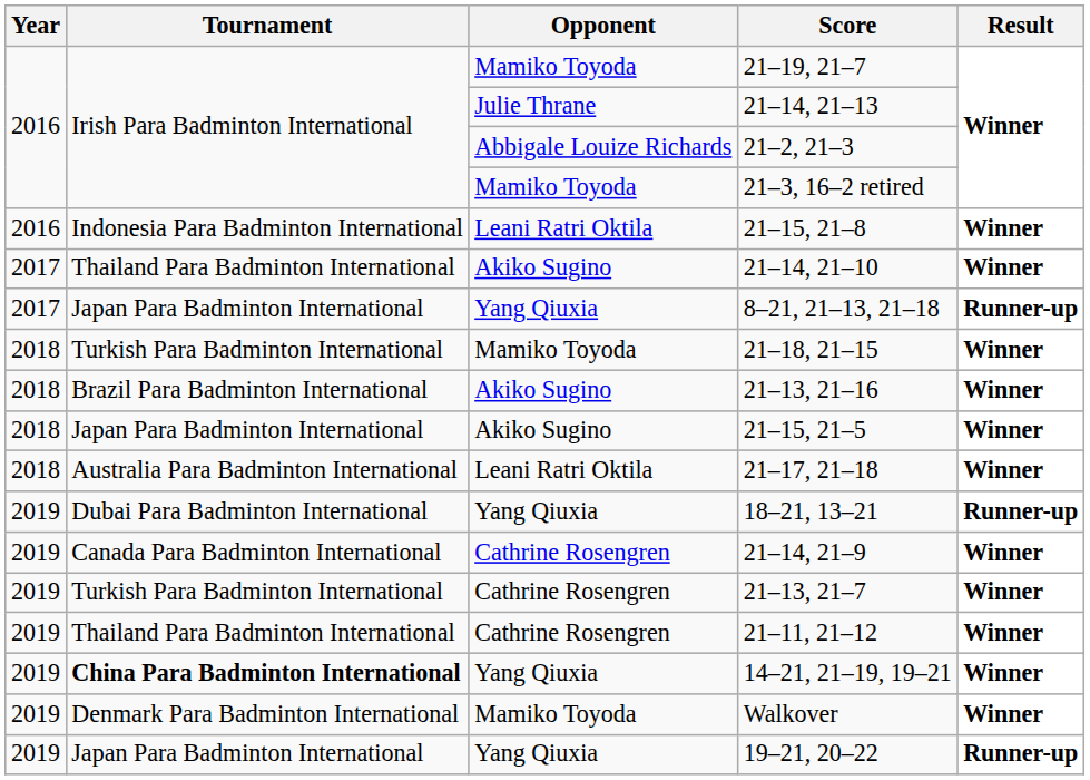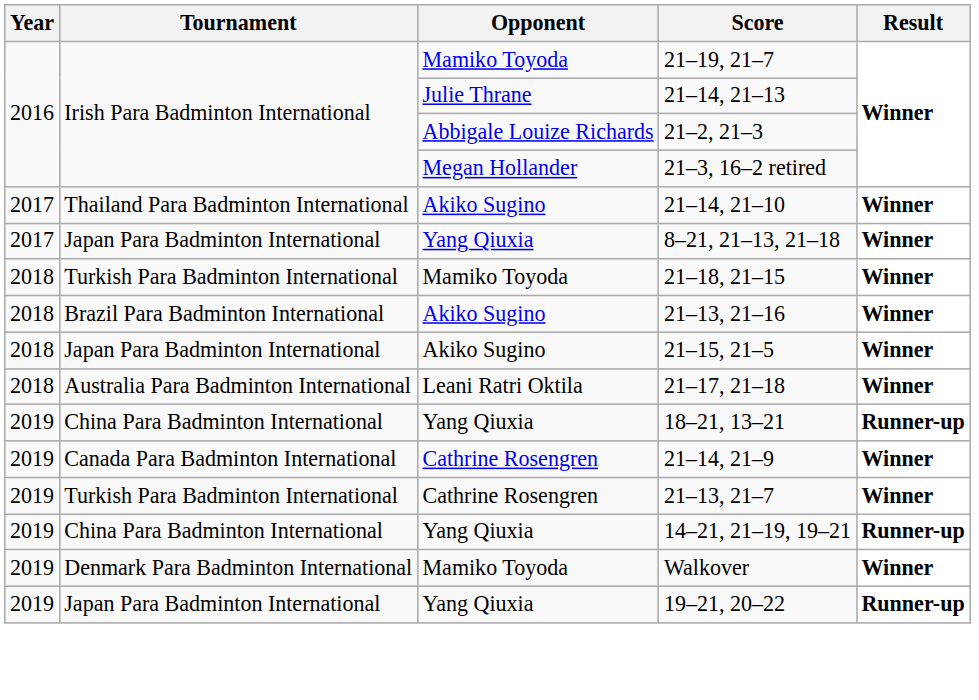 <table class="sortable wikitable" style="font-size: 90%;">
 <tr>
 <th>Year</th>
 <th>Tournament</th>
 <th>Opponent</th>
 <th>Score</th>
 <th>Result</th>
 </tr>
 <tr>
 <td rowspan="4" align="center">2016</td>
 <td rowspan="4" align="left">Irish Para Badminton International</td>
 <td align="left"> <a href='#'>Mamiko Toyoda</a></td>
 <td align="left">21–19, 21–7</td>
 <td rowspan="4" style="text-align:left; background:white"> <strong>Winner</strong></td>
 </tr>
 <tr>
 <td align="left"> <a href='#'>Julie Thrane</a></td>
 <td align="left">21–14, 21–13</td>
 </tr>
 <tr>
 <td align="left"> <a href='#'>Abbigale Louize Richards</a></td>
 <td align="left">21–2, 21–3</td>
 </tr>
 <tr>
-<td align="left"> <a href='#'>Mamiko Toyoda</a></td>
+<td align="left"> <a href='#'>Megan Hollander</a></td>
 <td align="left">21–3, 16–2 retired</td>
-</tr>
-<tr>
-<td align="center">2016</td>
-<td align="left">Indonesia Para Badminton International</td>
-<td align="left"> <a href='#'>Leani Ratri Oktila</a></td>
-<td align="left">21–15, 21–8</td>
-<td style="text-align:left; background:white"> <strong>Winner</strong></td>
 </tr>
 <tr>
 <td align="center">2017</td>
 <td align="left">Thailand Para Badminton International</td>
 <td align="left"> <a href='#'>Akiko Sugino</a></td>
 <td align="left">21–14, 21–10</td>
 <td style="text-align:left; background:white"> <strong>Winner</strong></td>
 </tr>
 <tr>
 <td align="center">2017</td>
 <td align="left">Japan Para Badminton International</td>
 <td align="left"> <a href='#'>Yang Qiuxia</a></td>
 <td align="left">8–21, 21–13, 21–18</td>
-<td style="text-align:left; background:white"> <strong>Runner-up</strong></td>
+<td style="text-align:left; background:white"> <strong>Winner</strong></td>
 </tr>
 <tr>
 <td align="center">2018</td>
 <td align="left">Turkish Para Badminton International</td>
 <td align="left"> Mamiko Toyoda</td>
 <td align="left">21–18, 21–15</td>
 <td style="text-align:left; background:white"> <strong>Winner</strong></td>
 </tr>
 <tr>
 <td align="center">2018</td>
 <td align="left">Brazil Para Badminton International</td>
 <td align="left"> <a href='#'>Akiko Sugino</a></td>
 <td align="left">21–13, 21–16</td>
 <td style="text-align:left; background:white"> <strong>Winner</strong></td>
 </tr>
 <tr>
 <td align="center">2018</td>
 <td align="left">Japan Para Badminton International</td>
 <td align="left"> Akiko Sugino</td>
 <td align="left">21–15, 21–5</td>
 <td style="text-align:left; background:white"> <strong>Winner</strong></td>
 </tr>
 <tr>
 <td align="center">2018</td>
 <td align="left">Australia Para Badminton International</td>
 <td align="left"> Leani Ratri Oktila</td>
 <td align="left">21–17, 21–18</td>
 <td style="text-align:left; background:white"> <strong>Winner</strong></td>
 </tr>
 <tr>
 <td align="center">2019</td>
-<td align="left">Dubai Para Badminton International</td>
+<td align="left">China Para Badminton International</td>
 <td align="left"> Yang Qiuxia</td>
 <td align="left">18–21, 13–21</td>
 <td style="text-align:left; background:white"> <strong>Runner-up</strong></td>
 </tr>
 <tr>
 <td align="center">2019</td>
 <td align="left">Canada Para Badminton International</td>
 <td align="left"> <a href='#'>Cathrine Rosengren</a></td>
 <td align="left">21–14, 21–9</td>
 <td style="text-align:left; background:white"> <strong>Winner</strong></td>
 </tr>
 <tr>
 <td align="center">2019</td>
 <td align="left">Turkish Para Badminton International</td>
 <td align="left"> Cathrine Rosengren</td>
 <td align="left">21–13, 21–7</td>
 <td style="text-align:left; background:white"> <strong>Winner</strong></td>
 </tr>
 <tr>
 <td align="center">2019</td>
-<td align="left">Thailand Para Badminton International</td>
-<td align="left"> Cathrine Rosengren</td>
-<td align="left">21–11, 21–12</td>
-<td style="text-align:left; background:white"> <strong>Winner</strong></td>
-</tr>
-<tr>
-<td align="center">2019</td>
-<td align="left"><strong>China Para Badminton International</strong></td>
+<td align="left">China Para Badminton International</td>
 <td align="left"> Yang Qiuxia</td>
 <td align="left">14–21, 21–19, 19–21</td>
-<td style="text-align:left; background:white"> <strong>Winner</strong></td>
+<td style="text-align:left; background:white"> <strong>Runner-up</strong></td>
 </tr>
 <tr>
 <td align="center">2019</td>
 <td align="left">Denmark Para Badminton International</td>
 <td align="left"> Mamiko Toyoda</td>
 <td align="left">Walkover</td>
 <td style="text-align:left; background:white"> <strong>Winner</strong></td>
 </tr>
 <tr>
 <td align="center">2019</td>
 <td align="left">Japan Para Badminton International</td>
 <td align="left"> Yang Qiuxia</td>
 <td align="left">19–21, 20–22</td>
 <td style="text-align:left; background:white"> <strong>Runner-up</strong></td>
 </tr>
 </table>
